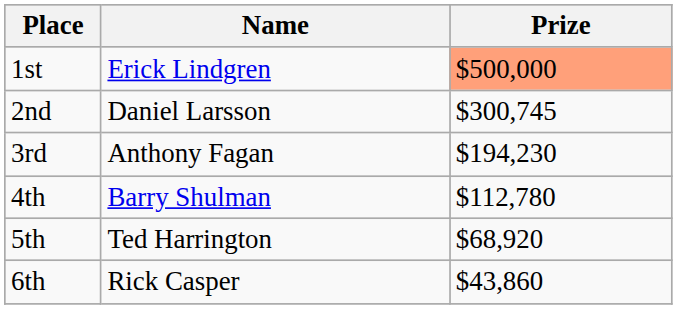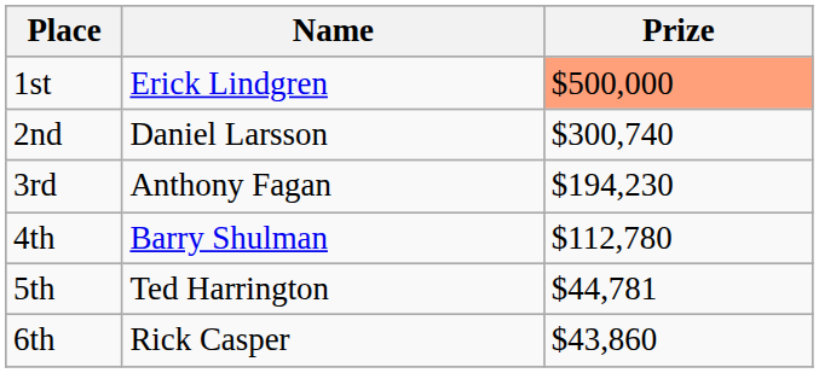 <table class="wikitable">
 <tr>
 <th width="50">Place</th>
 <th width="200">Name</th>
 <th width="125">Prize</th>
 </tr>
 <tr>
 <td>1st</td>
 <td><a href='#'>Erick Lindgren</a></td>
 <td style="background: lightsalmon;">$500,000</td>
 </tr>
 <tr>
 <td>2nd</td>
 <td>Daniel Larsson</td>
-<td>$300,745</td>
+<td>$300,740</td>
 </tr>
 <tr>
 <td>3rd</td>
 <td>Anthony Fagan</td>
 <td>$194,230</td>
 </tr>
 <tr>
 <td>4th</td>
 <td><a href='#'>Barry Shulman</a></td>
 <td>$112,780</td>
 </tr>
 <tr>
 <td>5th</td>
 <td>Ted Harrington</td>
-<td>$68,920</td>
+<td>$44,781</td>
 </tr>
 <tr>
 <td>6th</td>
 <td>Rick Casper</td>
 <td>$43,860</td>
 </tr>
 </table>
